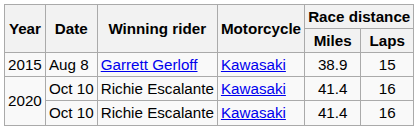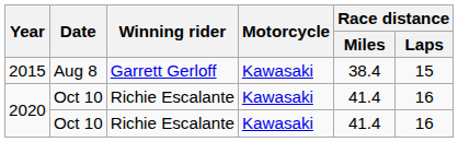 <table class="wikitable" style="font-size: 95%;">
 <tr>
 <th rowspan="2">Year</th>
 <th rowspan="2">Date</th>
 <th rowspan="2">Winning rider</th>
 <th rowspan="2">Motorcycle</th>
 <th colspan="2">Race distance</th>
 </tr>
 <tr>
 <th>Miles</th>
 <th>Laps</th>
 </tr>
 <tr>
 <td>2015</td>
 <td>Aug 8</td>
 <td> <a href='#'>Garrett Gerloff</a></td>
 <td><a href='#'>Kawasaki</a></td>
-<td style="text-align:center">38.9</td>
+<td style="text-align:center">38.4</td>
 <td style="text-align:center">15</td>
 </tr>
 <tr>
 <td rowspan="2">2020</td>
 <td>Oct 10</td>
 <td> Richie Escalante</td>
 <td><a href='#'>Kawasaki</a></td>
 <td style="text-align:center">41.4</td>
 <td style="text-align:center">16</td>
 </tr>
 <tr>
 <td>Oct 10</td>
 <td> Richie Escalante</td>
 <td><a href='#'>Kawasaki</a></td>
 <td style="text-align:center">41.4</td>
 <td style="text-align:center">16</td>
 </tr>
 </table>
